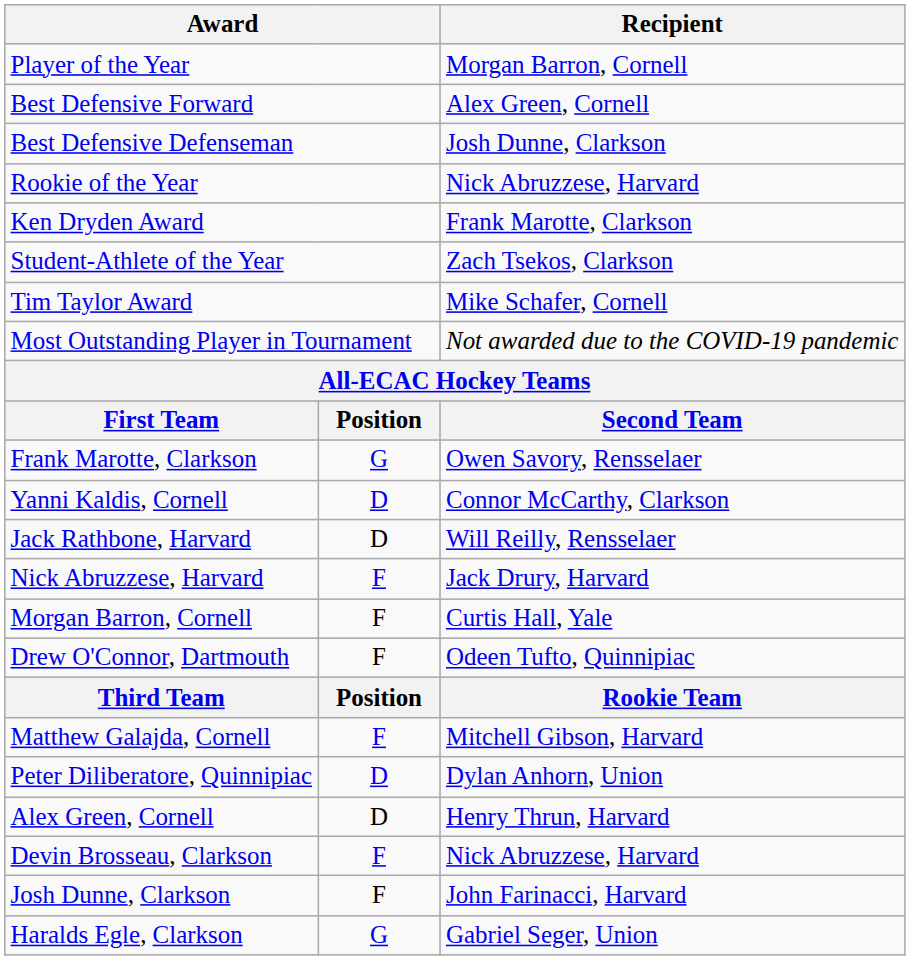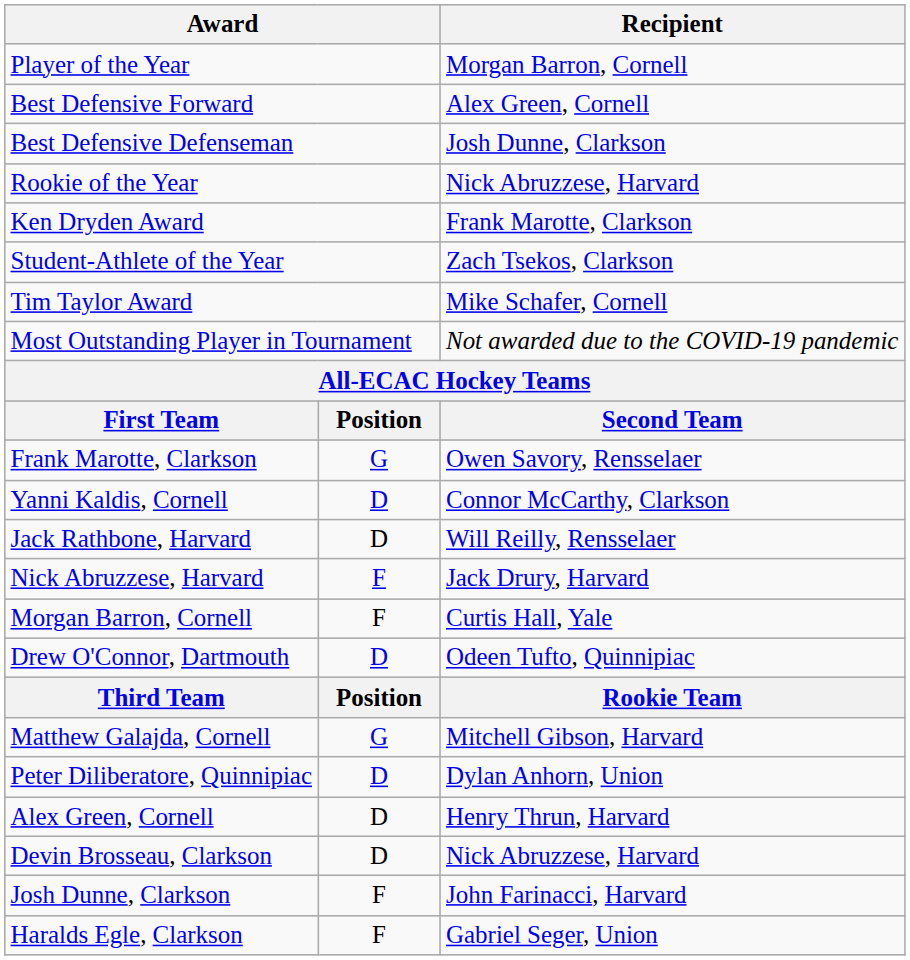 <table class="wikitable">
 <tr>
 <th colspan=2>Award</th>
 <th>Recipient</th>
 </tr>
 <tr>
 <td colspan=2><a href='#'>Player of the Year</a></td>
 <td><a href='#'>Morgan Barron</a>, <a href='#'>Cornell</a></td>
 </tr>
 <tr>
 <td colspan=2><a href='#'>Best Defensive Forward</a></td>
 <td><a href='#'>Alex Green</a>, <a href='#'>Cornell</a></td>
 </tr>
 <tr>
 <td colspan=2><a href='#'>Best Defensive Defenseman</a></td>
 <td><a href='#'>Josh Dunne</a>, <a href='#'>Clarkson</a></td>
 </tr>
 <tr>
 <td colspan=2><a href='#'>Rookie of the Year</a></td>
 <td><a href='#'>Nick Abruzzese</a>, <a href='#'>Harvard</a></td>
 </tr>
 <tr>
 <td colspan=2><a href='#'>Ken Dryden Award</a></td>
 <td><a href='#'>Frank Marotte</a>, <a href='#'>Clarkson</a></td>
 </tr>
 <tr>
 <td colspan=2><a href='#'>Student-Athlete of the Year</a></td>
 <td><a href='#'>Zach Tsekos</a>, <a href='#'>Clarkson</a></td>
 </tr>
 <tr>
 <td colspan=2><a href='#'>Tim Taylor Award</a></td>
 <td><a href='#'>Mike Schafer</a>, <a href='#'>Cornell</a></td>
 </tr>
 <tr>
 <td colspan=2><a href='#'>Most Outstanding Player in Tournament</a></td>
 <td><em>Not awarded due to the COVID-19 pandemic</em></td>
 </tr>
 <tr>
 <th colspan=3><a href='#'>All-ECAC Hockey Teams</a></th>
 </tr>
 <tr>
 <th><a href='#'>First Team</a></th>
 <th>  Position  </th>
 <th><a href='#'>Second Team</a></th>
 </tr>
 <tr>
 <td><a href='#'>Frank Marotte</a>, <a href='#'>Clarkson</a></td>
 <td align=center><a href='#'>G</a></td>
 <td><a href='#'>Owen Savory</a>, <a href='#'>Rensselaer</a></td>
 </tr>
 <tr>
 <td><a href='#'>Yanni Kaldis</a>, <a href='#'>Cornell</a></td>
 <td align=center><a href='#'>D</a></td>
 <td><a href='#'>Connor McCarthy</a>, <a href='#'>Clarkson</a></td>
 </tr>
 <tr>
 <td><a href='#'>Jack Rathbone</a>, <a href='#'>Harvard</a></td>
 <td align=center>D</td>
 <td><a href='#'>Will Reilly</a>, <a href='#'>Rensselaer</a></td>
 </tr>
 <tr>
 <td><a href='#'>Nick Abruzzese</a>, <a href='#'>Harvard</a></td>
 <td align=center><a href='#'>F</a></td>
 <td><a href='#'>Jack Drury</a>, <a href='#'>Harvard</a></td>
 </tr>
 <tr>
 <td><a href='#'>Morgan Barron</a>, <a href='#'>Cornell</a></td>
 <td align=center>F</td>
 <td><a href='#'>Curtis Hall</a>, <a href='#'>Yale</a></td>
 </tr>
 <tr>
 <td><a href='#'>Drew O'Connor</a>, <a href='#'>Dartmouth</a></td>
-<td align=center>F</td>
+<td align=center><a href='#'>D</a></td>
 <td><a href='#'>Odeen Tufto</a>, <a href='#'>Quinnipiac</a></td>
 </tr>
 <tr>
 <th><a href='#'>Third Team</a></th>
 <th>  Position  </th>
 <th><a href='#'>Rookie Team</a></th>
 </tr>
 <tr>
 <td><a href='#'>Matthew Galajda</a>, <a href='#'>Cornell</a></td>
-<td align=center><a href='#'>F</a></td>
+<td align=center><a href='#'>G</a></td>
 <td><a href='#'>Mitchell Gibson</a>, <a href='#'>Harvard</a></td>
 </tr>
 <tr>
 <td><a href='#'>Peter Diliberatore</a>, <a href='#'>Quinnipiac</a></td>
 <td align=center><a href='#'>D</a></td>
 <td><a href='#'>Dylan Anhorn</a>, <a href='#'>Union</a></td>
 </tr>
 <tr>
 <td><a href='#'>Alex Green</a>, <a href='#'>Cornell</a></td>
 <td align=center>D</td>
 <td><a href='#'>Henry Thrun</a>, <a href='#'>Harvard</a></td>
 </tr>
 <tr>
 <td><a href='#'>Devin Brosseau</a>, <a href='#'>Clarkson</a></td>
-<td align=center><a href='#'>F</a></td>
+<td align=center>D</td>
 <td><a href='#'>Nick Abruzzese</a>, <a href='#'>Harvard</a></td>
 </tr>
 <tr>
 <td><a href='#'>Josh Dunne</a>, <a href='#'>Clarkson</a></td>
 <td align=center>F</td>
 <td><a href='#'>John Farinacci</a>, <a href='#'>Harvard</a></td>
 </tr>
 <tr>
 <td><a href='#'>Haralds Egle</a>, <a href='#'>Clarkson</a></td>
-<td align=center><a href='#'>G</a></td>
+<td align=center>F</td>
 <td><a href='#'>Gabriel Seger</a>, <a href='#'>Union</a></td>
 </tr>
 </table>
